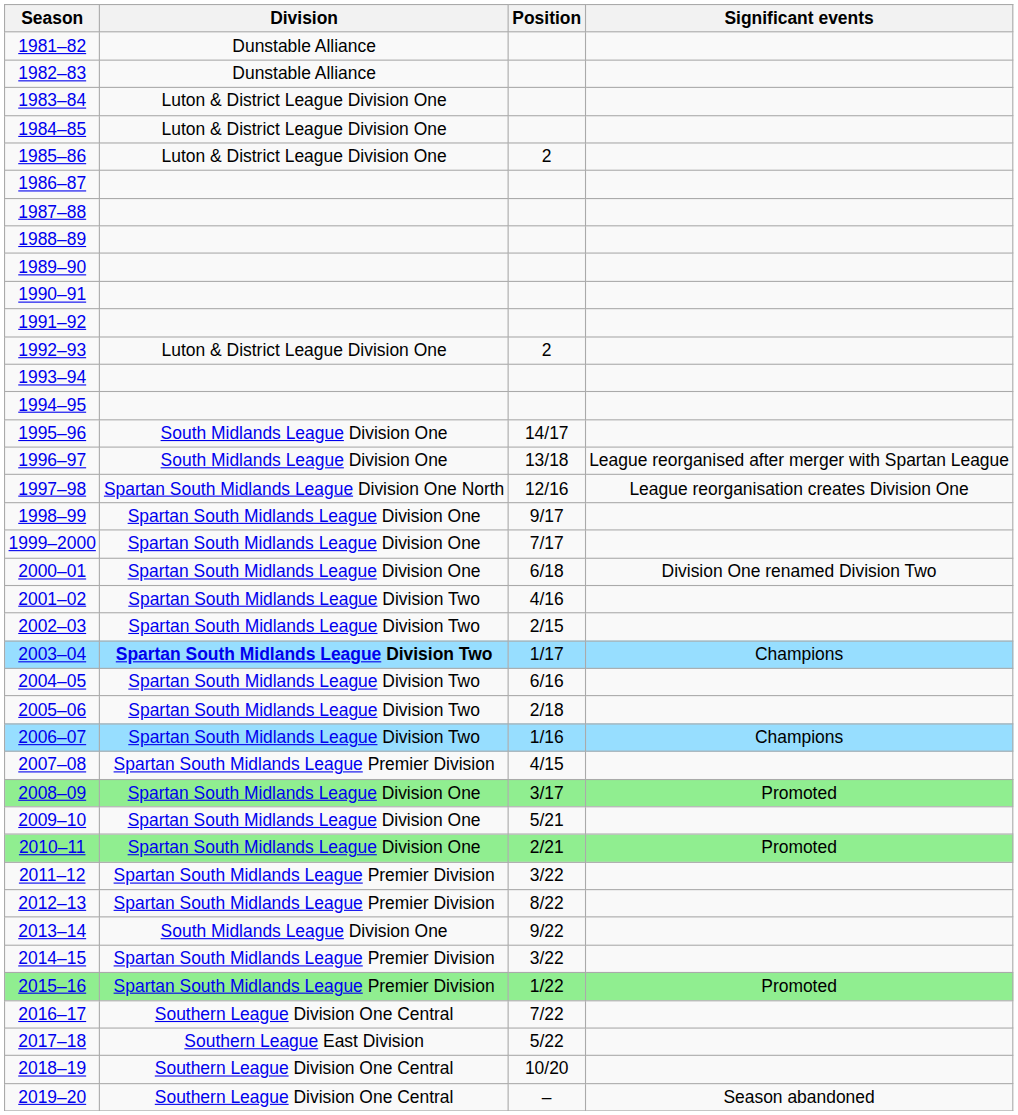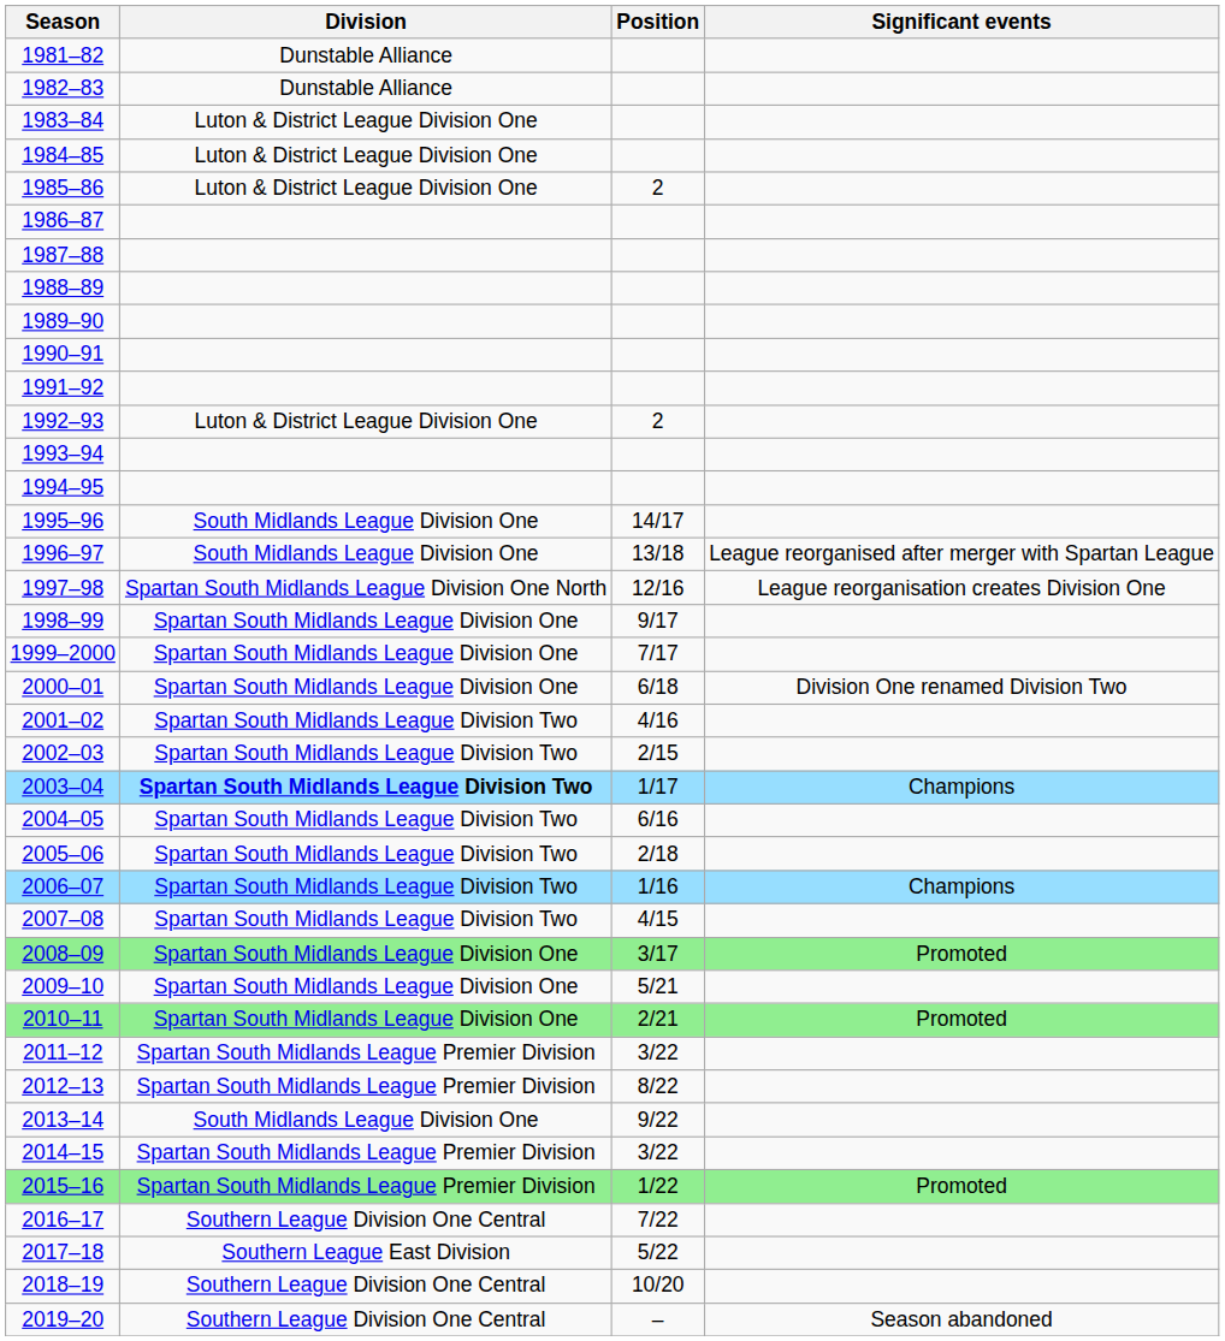 <table class="wikitable collapsible collapsed" style=text-align:center>
 <tr>
 <th>Season</th>
 <th>Division</th>
 <th>Position</th>
 <th>Significant events</th>
 </tr>
 <tr>
 <td><a href='#'>1981–82</a></td>
 <td>Dunstable Alliance</td>
 <td></td>
 <td></td>
 </tr>
 <tr>
 <td><a href='#'>1982–83</a></td>
 <td>Dunstable Alliance</td>
 <td></td>
 <td></td>
 </tr>
 <tr>
 <td><a href='#'>1983–84</a></td>
 <td>Luton & District League Division One</td>
 <td></td>
 <td></td>
 </tr>
 <tr>
 <td><a href='#'>1984–85</a></td>
 <td>Luton & District League Division One</td>
 <td></td>
 <td></td>
 </tr>
 <tr>
 <td><a href='#'>1985–86</a></td>
 <td>Luton & District League Division One</td>
 <td>2</td>
 <td></td>
 </tr>
 <tr>
 <td><a href='#'>1986–87</a></td>
 <td></td>
 <td></td>
 <td></td>
 </tr>
 <tr>
 <td><a href='#'>1987–88</a></td>
 <td></td>
 <td></td>
 <td></td>
 </tr>
 <tr>
 <td><a href='#'>1988–89</a></td>
 <td></td>
 <td></td>
 <td></td>
 </tr>
 <tr>
 <td><a href='#'>1989–90</a></td>
 <td></td>
 <td></td>
 <td></td>
 </tr>
 <tr>
 <td><a href='#'>1990–91</a></td>
 <td></td>
 <td></td>
 <td></td>
 </tr>
 <tr>
 <td><a href='#'>1991–92</a></td>
 <td></td>
 <td></td>
 <td></td>
 </tr>
 <tr>
 <td><a href='#'>1992–93</a></td>
 <td>Luton & District League Division One</td>
 <td>2</td>
 <td></td>
 </tr>
 <tr>
 <td><a href='#'>1993–94</a></td>
 <td></td>
 <td></td>
 <td></td>
 </tr>
 <tr>
 <td><a href='#'>1994–95</a></td>
 <td></td>
 <td></td>
 <td></td>
 </tr>
 <tr>
 <td><a href='#'>1995–96</a></td>
 <td><a href='#'>South Midlands League</a> Division One</td>
 <td>14/17</td>
 <td></td>
 </tr>
 <tr>
 <td><a href='#'>1996–97</a></td>
 <td><a href='#'>South Midlands League</a> Division One</td>
 <td>13/18</td>
 <td>League reorganised after merger with Spartan League</td>
 </tr>
 <tr>
 <td><a href='#'>1997–98</a></td>
 <td><a href='#'>Spartan South Midlands League</a> Division One North</td>
 <td>12/16</td>
 <td>League reorganisation creates Division One</td>
 </tr>
 <tr>
 <td><a href='#'>1998–99</a></td>
 <td><a href='#'>Spartan South Midlands League</a> Division One</td>
 <td>9/17</td>
 <td></td>
 </tr>
 <tr>
 <td><a href='#'>1999–2000</a></td>
 <td><a href='#'>Spartan South Midlands League</a> Division One</td>
 <td>7/17</td>
 <td></td>
 </tr>
 <tr>
 <td><a href='#'>2000–01</a></td>
 <td><a href='#'>Spartan South Midlands League</a> Division One</td>
 <td>6/18</td>
 <td>Division One renamed Division Two</td>
 </tr>
 <tr>
 <td><a href='#'>2001–02</a></td>
 <td><a href='#'>Spartan South Midlands League</a> Division Two</td>
 <td>4/16</td>
 <td></td>
 </tr>
 <tr>
 <td><a href='#'>2002–03</a></td>
 <td><a href='#'>Spartan South Midlands League</a> Division Two</td>
 <td>2/15</td>
 <td></td>
 </tr>
 <tr style="background: #97DEFF">
 <td><a href='#'>2003–04</a></td>
 <td><strong><a href='#'>Spartan South Midlands League</a> Division Two</strong></td>
 <td>1/17</td>
 <td>Champions</td>
 </tr>
 <tr>
 <td><a href='#'>2004–05</a></td>
 <td><a href='#'>Spartan South Midlands League</a> Division Two</td>
 <td>6/16</td>
 <td></td>
 </tr>
 <tr>
 <td><a href='#'>2005–06</a></td>
 <td><a href='#'>Spartan South Midlands League</a> Division Two</td>
 <td>2/18</td>
 <td></td>
 </tr>
 <tr style="background: #97DEFF">
 <td><a href='#'>2006–07</a></td>
 <td><a href='#'>Spartan South Midlands League</a> Division Two</td>
 <td>1/16</td>
 <td>Champions</td>
 </tr>
 <tr>
 <td><a href='#'>2007–08</a></td>
-<td><a href='#'>Spartan South Midlands League</a> Premier Division</td>
+<td><a href='#'>Spartan South Midlands League</a> Division Two</td>
 <td>4/15</td>
 <td></td>
 </tr>
 <tr style="background: #90EE90">
 <td><a href='#'>2008–09</a></td>
 <td><a href='#'>Spartan South Midlands League</a> Division One</td>
 <td>3/17</td>
 <td>Promoted</td>
 </tr>
 <tr>
 <td><a href='#'>2009–10</a></td>
 <td><a href='#'>Spartan South Midlands League</a> Division One</td>
 <td>5/21</td>
 <td></td>
 </tr>
 <tr style="background: #90EE90">
 <td><a href='#'>2010–11</a></td>
 <td><a href='#'>Spartan South Midlands League</a> Division One</td>
 <td>2/21</td>
 <td>Promoted</td>
 </tr>
 <tr>
 <td><a href='#'>2011–12</a></td>
 <td><a href='#'>Spartan South Midlands League</a> Premier Division</td>
 <td>3/22</td>
 <td></td>
 </tr>
 <tr>
 <td><a href='#'>2012–13</a></td>
 <td><a href='#'>Spartan South Midlands League</a> Premier Division</td>
 <td>8/22</td>
 <td></td>
 </tr>
 <tr>
 <td><a href='#'>2013–14</a></td>
 <td><a href='#'>South Midlands League</a> Division One</td>
 <td>9/22</td>
 <td></td>
 </tr>
 <tr>
 <td><a href='#'>2014–15</a></td>
 <td><a href='#'>Spartan South Midlands League</a> Premier Division</td>
 <td>3/22</td>
 <td></td>
 </tr>
 <tr style="background: #90EE90">
 <td><a href='#'>2015–16</a></td>
 <td><a href='#'>Spartan South Midlands League</a> Premier Division</td>
 <td>1/22</td>
 <td>Promoted</td>
 </tr>
 <tr>
 <td><a href='#'>2016–17</a></td>
 <td><a href='#'>Southern League</a> Division One Central</td>
 <td>7/22</td>
 <td></td>
 </tr>
 <tr>
 <td><a href='#'>2017–18</a></td>
 <td><a href='#'>Southern League</a> East Division</td>
 <td>5/22</td>
 <td></td>
 </tr>
 <tr>
 <td><a href='#'>2018–19</a></td>
 <td><a href='#'>Southern League</a> Division One Central</td>
 <td>10/20</td>
 <td></td>
 </tr>
 <tr>
 <td><a href='#'>2019–20</a></td>
 <td><a href='#'>Southern League</a> Division One Central</td>
 <td>–</td>
 <td>Season abandoned</td>
 </tr>
 </table>
